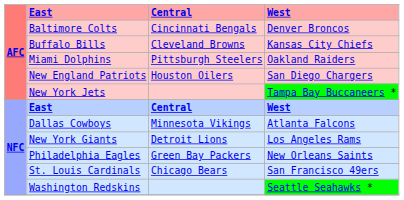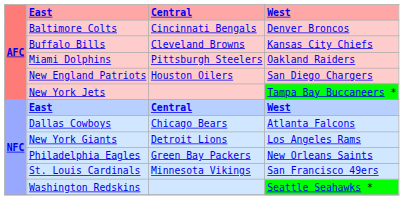 <table class="wikitable">
 <tr>
 <th rowspan="6" style="background-color: #FF7B77;"><strong><a href='#'>AFC</a></strong></th>
 <td style="background-color: #FFA7A7;"><strong><a href='#'>East</a></strong></td>
 <td style="background-color: #FFA7A7;"><strong><a href='#'>Central</a></strong></td>
 <td style="background-color: #FFA7A7;"><strong><a href='#'>West</a></strong></td>
 </tr>
 <tr>
 <td style="background-color: #FFCCCC;"><a href='#'>Baltimore Colts</a></td>
 <td style="background-color: #FFCCCC;"><a href='#'>Cincinnati Bengals</a></td>
 <td style="background-color: #FFCCCC;"><a href='#'>Denver Broncos</a></td>
 </tr>
 <tr>
 <td style="background-color: #FFCCCC;"><a href='#'>Buffalo Bills</a></td>
 <td style="background-color: #FFCCCC;"><a href='#'>Cleveland Browns</a></td>
 <td style="background-color: #FFCCCC;"><a href='#'>Kansas City Chiefs</a></td>
 </tr>
 <tr>
 <td style="background-color: #FFCCCC;"><a href='#'>Miami Dolphins</a></td>
 <td style="background-color: #FFCCCC;"><a href='#'>Pittsburgh Steelers</a></td>
 <td style="background-color: #FFCCCC;"><a href='#'>Oakland Raiders</a></td>
 </tr>
 <tr>
 <td style="background-color: #FFCCCC;"><a href='#'>New England Patriots</a></td>
 <td style="background-color: #FFCCCC;"><a href='#'>Houston Oilers</a></td>
 <td style="background-color: #FFCCCC;"><a href='#'>San Diego Chargers</a></td>
 </tr>
 <tr>
 <td style="background-color: #FFCCCC;"><a href='#'>New York Jets</a></td>
 <td style="background-color: #FFCCCC;"></td>
 <td style="background-color: #00FF00;"><a href='#'>Tampa Bay Buccaneers</a> *</td>
 </tr>
 <tr>
 <th rowspan="6" style="background-color: #99A8FF;"><strong><a href='#'>NFC</a></strong></th>
 <td style="background-color: #B7D0FF;"><strong><a href='#'>East</a></strong></td>
 <td style="background-color: #B7D0FF;"><strong><a href='#'>Central</a></strong></td>
 <td style="background-color: #B7D0FF;"><strong><a href='#'>West</a></strong></td>
 </tr>
 <tr>
 <td style="background-color: #D0E7FF;"><a href='#'>Dallas Cowboys</a></td>
-<td style="background-color: #D0E7FF;"><a href='#'>Minnesota Vikings</a></td>
+<td style="background-color: #D0E7FF;"><a href='#'>Chicago Bears</a></td>
 <td style="background-color: #D0E7FF;"><a href='#'>Atlanta Falcons</a></td>
 </tr>
 <tr>
 <td style="background-color: #D0E7FF;"><a href='#'>New York Giants</a></td>
 <td style="background-color: #D0E7FF;"><a href='#'>Detroit Lions</a></td>
 <td style="background-color: #D0E7FF;"><a href='#'>Los Angeles Rams</a></td>
 </tr>
 <tr>
 <td style="background-color: #D0E7FF;"><a href='#'>Philadelphia Eagles</a></td>
 <td style="background-color: #D0E7FF;"><a href='#'>Green Bay Packers</a></td>
 <td style="background-color: #D0E7FF;"><a href='#'>New Orleans Saints</a></td>
 </tr>
 <tr>
 <td style="background-color: #D0E7FF;"><a href='#'>St. Louis Cardinals</a></td>
-<td style="background-color: #D0E7FF;"><a href='#'>Chicago Bears</a></td>
+<td style="background-color: #D0E7FF;"><a href='#'>Minnesota Vikings</a></td>
 <td style="background-color: #D0E7FF;"><a href='#'>San Francisco 49ers</a></td>
 </tr>
 <tr>
 <td style="background-color: #D0E7FF;"><a href='#'>Washington Redskins</a></td>
 <td style="background-color: #D0E7FF;"></td>
 <td style="background-color: #00FF00;"><a href='#'>Seattle Seahawks</a> *</td>
 </tr>
 <tr>
 </tr>
 </table>
